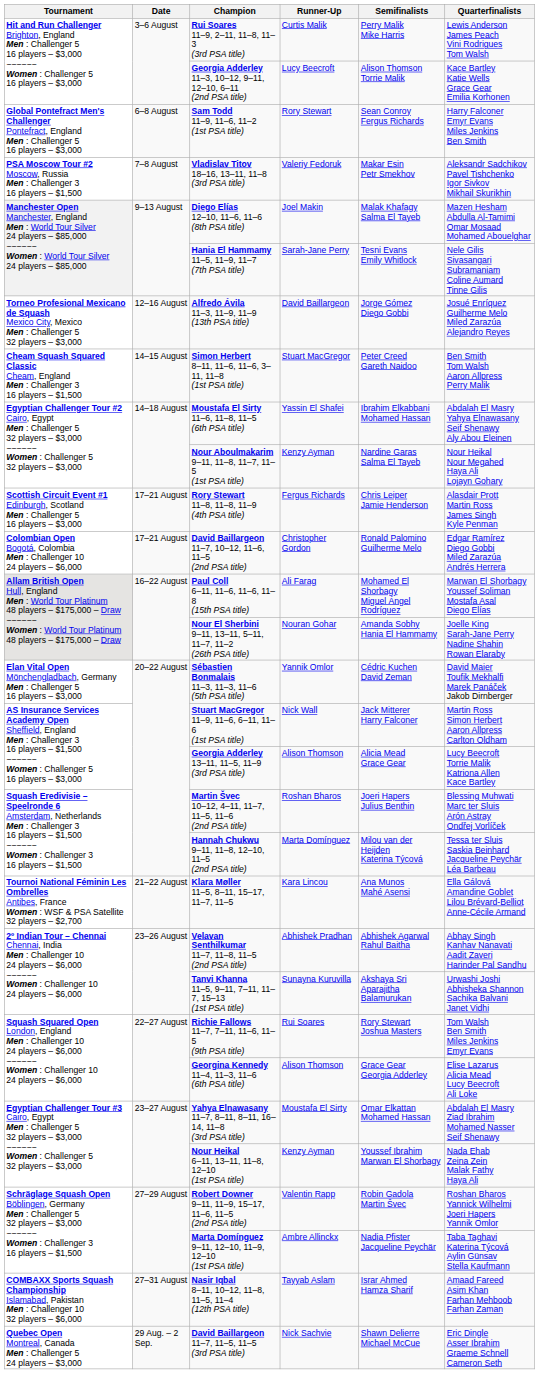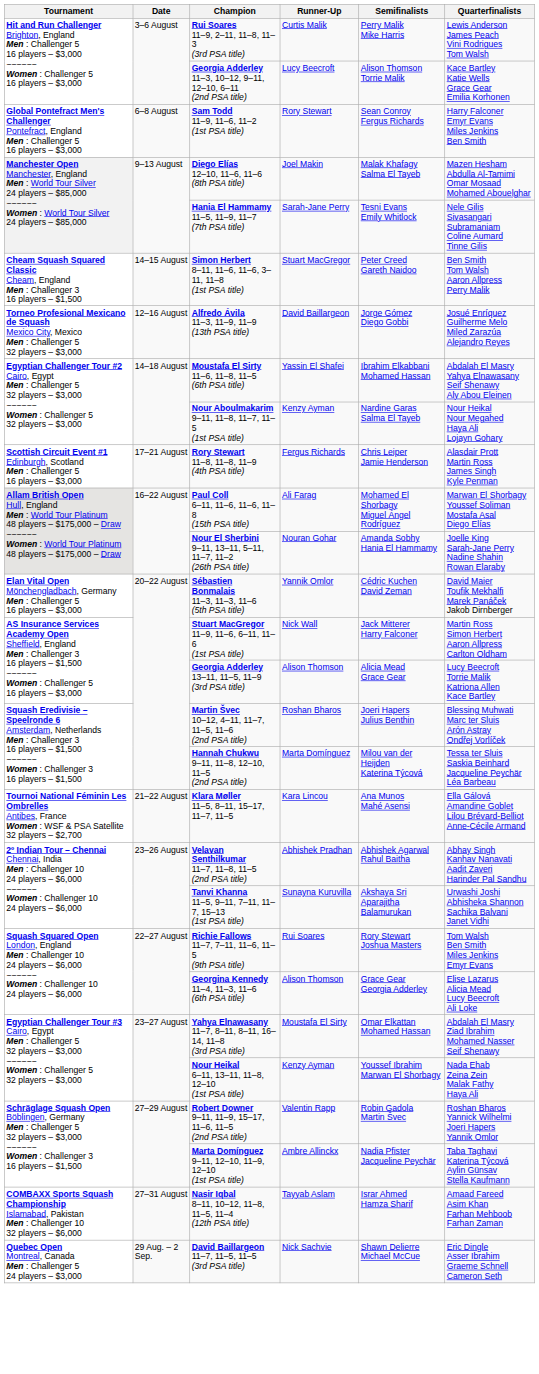 <table class="wikitable" style="font-size:88%">
 <tr>
 <th width=250>Tournament</th>
 <th width=110>Date</th>
 <th width=165>Champion</th>
 <th width=150>Runner-Up</th>
 <th width=160>Semifinalists</th>
 <th width=160>Quarterfinalists</th>
 </tr>
 <tr style="vertical-align:top">
 <td rowspan=2 style="background:#fff;"><strong><a href='#'>Hit and Run Challenger</a></strong><br> <a href='#'>Brighton</a>, England<br><strong> <em>Men</em> </strong>: Challenger 5<br>16 players – $3,000<br>−−−−−−<br><strong> <em>Women</em> </strong>: Challenger 5<br>16 players – $3,000</td>
 <td rowspan=2>3–6 August</td>
 <td> <strong><a href='#'>Rui Soares</a></strong><br>11–9, 2–11, 11–8, 11–3<br><em>(3rd PSA title)</em></td>
 <td> <a href='#'>Curtis Malik</a></td>
 <td> <a href='#'>Perry Malik</a><br> <a href='#'>Mike Harris</a></td>
 <td> <a href='#'>Lewis Anderson</a><br> <a href='#'>James Peach</a><br> <a href='#'>Vini Rodrigues</a><br> <a href='#'>Tom Walsh</a></td>
 </tr>
 <tr style="vertical-align:top">
 <td> <strong><a href='#'>Georgia Adderley</a></strong><br>11–3, 10–12, 9–11, 12–10, 6–11<br><em>(2nd PSA title)</em></td>
 <td> <a href='#'>Lucy Beecroft</a></td>
 <td> <a href='#'>Alison Thomson</a><br> <a href='#'>Torrie Malik</a></td>
 <td> <a href='#'>Kace Bartley</a><br> <a href='#'>Katie Wells</a><br> <a href='#'>Grace Gear</a><br> <a href='#'>Emilia Korhonen</a></td>
 </tr>
 <tr style="vertical-align:top">
 <td style="background:#fff;"><strong><a href='#'>Global Pontefract Men's Challenger</a></strong><br> <a href='#'>Pontefract</a>, England<br><strong> <em>Men</em> </strong>: Challenger 5<br>16 players – $3,000</td>
 <td>6–8 August</td>
 <td> <strong><a href='#'>Sam Todd</a></strong><br>11–9, 11–6, 11–2<br><em>(1st PSA title)</em></td>
 <td> <a href='#'>Rory Stewart</a></td>
 <td> <a href='#'>Sean Conroy</a><br> <a href='#'>Fergus Richards</a></td>
 <td> <a href='#'>Harry Falconer</a><br> <a href='#'>Emyr Evans</a><br> <a href='#'>Miles Jenkins</a><br> <a href='#'>Ben Smith</a></td>
 </tr>
 <tr style="vertical-align:top">
-<td style="background:#fff;"><strong><a href='#'>PSA Moscow Tour #2</a></strong><br> <a href='#'>Moscow</a>, Russia<br><strong> <em>Men</em> </strong>: Challenger 3<br>16 players – $1,500</td>
-<td>7–8 August</td>
-<td> <strong><a href='#'>Vladislav Titov</a></strong><br>18–16, 13–11, 11–8<br><em>(3rd PSA title)</em></td>
-<td> <a href='#'>Valeriy Fedoruk</a></td>
-<td> <a href='#'>Makar Esin</a><br> <a href='#'>Petr Smekhov</a></td>
-<td> <a href='#'>Aleksandr Sadchikov</a><br> <a href='#'>Pavel Tishchenko</a><br> <a href='#'>Igor Sivkov</a><br> <a href='#'>Mikhail Skurikhin</a></td>
-</tr>
-<tr style="vertical-align:top">
 <td rowspan=2 style="background:#f2f2f2;"><strong><a href='#'>Manchester Open</a></strong><br> <a href='#'>Manchester</a>, England<br><strong> <em>Men</em> </strong>: <a href='#'>World Tour Silver</a><br>24 players – $85,000<br>−−−−−−<br><strong> <em>Women</em> </strong>: <a href='#'>World Tour Silver</a><br>24 players – $85,000</td>
 <td rowspan=2>9–13 August</td>
 <td> <strong><a href='#'>Diego Elías</a></strong><br>12–10, 11–6, 11–6<br><em>(8th PSA title)</em></td>
 <td> <a href='#'>Joel Makin</a></td>
 <td> <a href='#'>Malak Khafagy</a><br> <a href='#'>Salma El Tayeb</a></td>
 <td> <a href='#'>Mazen Hesham</a><br> <a href='#'>Abdulla Al-Tamimi</a><br> <a href='#'>Omar Mosaad</a><br> <a href='#'>Mohamed Abouelghar</a></td>
 </tr>
 <tr style="vertical-align:top">
 <td> <strong><a href='#'>Hania El Hammamy</a></strong><br>11–5, 11–9, 11–7<br><em>(7th PSA title)</em></td>
 <td> <a href='#'>Sarah-Jane Perry</a></td>
 <td> <a href='#'>Tesni Evans</a><br> <a href='#'>Emily Whitlock</a></td>
 <td> <a href='#'>Nele Gilis</a><br> <a href='#'>Sivasangari Subramaniam</a><br> <a href='#'>Coline Aumard</a><br> <a href='#'>Tinne Gilis</a></td>
 </tr>
 <tr style="vertical-align:top">
+<td style="background:#fff;"><strong><a href='#'>Cheam Squash Squared Classic</a></strong><br> <a href='#'>Cheam</a>, England<br><strong> <em>Men</em> </strong>: Challenger 3<br>16 players – $1,500</td>
+<td>14–15 August</td>
+<td> <strong><a href='#'>Simon Herbert</a></strong><br>8–11, 11–6, 11–6, 3–11, 11–8<br><em>(1st PSA title)</em></td>
+<td> <a href='#'>Stuart MacGregor</a></td>
+<td> <a href='#'>Peter Creed</a><br> <a href='#'>Gareth Naidoo</a></td>
+<td> <a href='#'>Ben Smith</a><br> <a href='#'>Tom Walsh</a><br> <a href='#'>Aaron Allpress</a><br> <a href='#'>Perry Malik</a></td>
+</tr>
+<tr style="vertical-align:top">
 <td style="background:#fff;"><strong><a href='#'>Torneo Profesional Mexicano de Squash</a></strong><br> <a href='#'>Mexico City</a>, Mexico<br><strong> <em>Men</em> </strong>: Challenger 5<br>32 players – $3,000</td>
 <td>12–16 August</td>
 <td> <strong><a href='#'>Alfredo Ávila</a></strong><br>11–3, 11–9, 11–9<br><em>(13th PSA title)</em></td>
 <td> <a href='#'>David Baillargeon</a></td>
 <td> <a href='#'>Jorge Gómez</a><br> <a href='#'>Diego Gobbi</a></td>
 <td> <a href='#'>Josué Enríquez</a><br> <a href='#'>Guilherme Melo</a><br> <a href='#'>Miled Zarazúa</a><br> <a href='#'>Alejandro Reyes</a></td>
-</tr>
-<tr style="vertical-align:top">
-<td style="background:#fff;"><strong><a href='#'>Cheam Squash Squared Classic</a></strong><br> <a href='#'>Cheam</a>, England<br><strong> <em>Men</em> </strong>: Challenger 3<br>16 players – $1,500</td>
-<td>14–15 August</td>
-<td> <strong><a href='#'>Simon Herbert</a></strong><br>8–11, 11–6, 11–6, 3–11, 11–8<br><em>(1st PSA title)</em></td>
-<td> <a href='#'>Stuart MacGregor</a></td>
-<td> <a href='#'>Peter Creed</a><br> <a href='#'>Gareth Naidoo</a></td>
-<td> <a href='#'>Ben Smith</a><br> <a href='#'>Tom Walsh</a><br> <a href='#'>Aaron Allpress</a><br> <a href='#'>Perry Malik</a></td>
 </tr>
 <tr style="vertical-align:top">
 <td rowspan=2 style="background:#fff;"><strong><a href='#'> Egyptian Challenger Tour #2</a></strong><br> <a href='#'>Cairo</a>, Egypt<br><strong> <em>Men</em> </strong>: Challenger 5<br>32 players – $3,000<br>−−−−−−<br><strong> <em>Women</em> </strong>: Challenger 5<br>32 players – $3,000</td>
 <td rowspan=2>14–18 August</td>
 <td> <strong><a href='#'>Moustafa El Sirty</a></strong><br>11–6, 11–8, 11–5<br><em>(6th PSA title)</em></td>
 <td> <a href='#'>Yassin El Shafei</a></td>
 <td> <a href='#'>Ibrahim Elkabbani</a><br> <a href='#'>Mohamed Hassan</a></td>
 <td> <a href='#'>Abdalah El Masry</a><br> <a href='#'>Yahya Elnawasany</a><br> <a href='#'>Seif Shenawy</a><br> <a href='#'>Aly Abou Eleinen</a></td>
 </tr>
 <tr style="vertical-align:top">
 <td> <strong><a href='#'>Nour Aboulmakarim</a></strong><br>9–11, 11–8, 11–7, 11–5<br><em>(1st PSA title)</em></td>
 <td> <a href='#'>Kenzy Ayman</a></td>
 <td> <a href='#'>Nardine Garas</a><br> <a href='#'>Salma El Tayeb</a></td>
 <td> <a href='#'>Nour Heikal</a><br> <a href='#'>Nour Megahed</a><br> <a href='#'>Haya Ali</a><br> <a href='#'>Lojayn Gohary</a></td>
 </tr>
 <tr style="vertical-align:top">
 <td style="background:#fff;"><strong><a href='#'>Scottish Circuit Event #1</a></strong><br> <a href='#'>Edinburgh</a>, Scotland<br><strong> <em>Men</em> </strong>: Challenger 5<br>16 players – $3,000</td>
 <td>17–21 August</td>
 <td> <strong><a href='#'>Rory Stewart</a></strong><br>11–8, 11–8, 11–9<br><em>(4th PSA title)</em></td>
 <td> <a href='#'>Fergus Richards</a></td>
 <td> <a href='#'>Chris Leiper</a><br> <a href='#'>Jamie Henderson</a></td>
 <td> <a href='#'>Alasdair Prott</a><br> <a href='#'>Martin Ross</a><br> <a href='#'>James Singh</a><br> <a href='#'>Kyle Penman</a></td>
-</tr>
-<tr style="vertical-align:top">
-<td style="background:#fff;"><strong><a href='#'>Colombian Open</a></strong><br> <a href='#'>Bogotá</a>, Colombia<br><strong> <em>Men</em> </strong>: Challenger 10<br>24 players – $6,000</td>
-<td>17–21 August</td>
-<td> <strong><a href='#'>David Baillargeon</a></strong><br>11–7, 10–12, 11–6, 11–5<br><em>(2nd PSA title)</em></td>
-<td> <a href='#'>Christopher Gordon</a></td>
-<td> <a href='#'>Ronald Palomino</a><br> <a href='#'>Guilherme Melo</a></td>
-<td> <a href='#'>Edgar Ramírez</a><br> <a href='#'>Diego Gobbi</a><br> <a href='#'>Miled Zarazúa</a><br> <a href='#'>Andrés Herrera</a></td>
 </tr>
 <tr style="vertical-align:top">
 <td rowspan=2 style="background:#E5E4E2;"><strong><a href='#'>Allam British Open</a></strong><br> <a href='#'>Hull</a>, England<br><strong> <em>Men</em> </strong>: <a href='#'>World Tour Platinum</a><br>48 players – $175,000 – <a href='#'>Draw</a><br>−−−−−−<br><strong> <em>Women</em> </strong>: <a href='#'>World Tour Platinum</a><br>48 players – $175,000 – <a href='#'>Draw</a></td>
 <td rowspan=2>16–22 August</td>
 <td> <strong><a href='#'>Paul Coll</a></strong><br>6–11, 11–6, 11–6, 11–8<br><em>(15th PSA title)</em></td>
 <td> <a href='#'>Ali Farag</a></td>
 <td> <a href='#'>Mohamed El Shorbagy</a><br> <a href='#'>Miguel Ángel Rodríguez</a></td>
 <td> <a href='#'>Marwan El Shorbagy</a><br> <a href='#'>Youssef Soliman</a><br> <a href='#'>Mostafa Asal</a><br> <a href='#'>Diego Elías</a></td>
 </tr>
 <tr style="vertical-align:top">
 <td> <strong><a href='#'>Nour El Sherbini</a></strong><br>9–11, 13–11, 5–11, 11–7, 11–2<br><em>(26th PSA title)</em></td>
 <td> <a href='#'>Nouran Gohar</a></td>
 <td> <a href='#'>Amanda Sobhy</a><br> <a href='#'>Hania El Hammamy</a></td>
 <td> <a href='#'>Joelle King</a><br> <a href='#'>Sarah-Jane Perry</a><br> <a href='#'>Nadine Shahin</a><br> <a href='#'>Rowan Elaraby</a></td>
 </tr>
 <tr style="vertical-align:top">
 <td style="background:#fff;"><strong><a href='#'>Elan Vital Open</a></strong><br> <a href='#'>Mönchengladbach</a>, Germany<br><strong> <em>Men</em> </strong>: Challenger 5<br>16 players – $3,000</td>
 <td rowspan=5>20–22 August</td>
 <td> <strong><a href='#'>Sébastien Bonmalais</a></strong><br>11–3, 11–3, 11–6<br><em>(5th PSA title)</em></td>
 <td> <a href='#'>Yannik Omlor</a></td>
 <td> <a href='#'>Cédric Kuchen</a><br> <a href='#'>David Zeman</a></td>
 <td> <a href='#'>David Maier</a><br> <a href='#'>Toufik Mekhalfi</a><br> <a href='#'>Marek Panáček</a><br> Jakob Dirnberger</td>
 </tr>
 <tr style="vertical-align:top">
 <td rowspan=2 style="background:#fff;"><strong><a href='#'>AS Insurance Services  Academy Open</a></strong><br> <a href='#'>Sheffield</a>, England<br><strong> <em>Men</em> </strong>: Challenger 3<br>16 players – $1,500<br>−−−−−−<br><strong> <em>Women</em> </strong>: Challenger 5<br>16 players – $3,000</td>
 <td> <strong><a href='#'>Stuart MacGregor</a></strong><br>11–9, 11–6, 6–11, 11–6<br><em>(1st PSA title)</em></td>
 <td> <a href='#'>Nick Wall</a></td>
 <td> <a href='#'>Jack Mitterer</a><br> <a href='#'>Harry Falconer</a></td>
 <td> <a href='#'>Martin Ross</a><br> <a href='#'>Simon Herbert</a><br> <a href='#'>Aaron Allpress</a><br> <a href='#'>Carlton Oldham</a></td>
 </tr>
 <tr style="vertical-align:top">
 <td> <strong><a href='#'>Georgia Adderley</a></strong><br>13–11, 11–5, 11–9<br><em>(3rd PSA title)</em></td>
 <td> <a href='#'>Alison Thomson</a></td>
 <td> <a href='#'>Alicia Mead</a><br> <a href='#'>Grace Gear</a></td>
 <td> <a href='#'>Lucy Beecroft</a><br> <a href='#'>Torrie Malik</a><br> <a href='#'>Katriona Allen</a><br> <a href='#'>Kace Bartley</a></td>
 </tr>
 <tr style="vertical-align:top">
 <td rowspan=2 style="background:#fff;"><strong><a href='#'>Squash Eredivisie – Speelronde 6</a></strong><br> <a href='#'>Amsterdam</a>, Netherlands<br><em> <strong>Men</strong> </em>: Challenger 3<br>16 players – $1,500<br>−−−−−−<br><strong> <em>Women</em> </strong>: Challenger 3<br>16 players – $1,500</td>
 <td> <strong><a href='#'>Martin Švec</a></strong><br>10–12, 4–11, 11–7, 11–5, 11–6<br><em>(2nd PSA title)</em></td>
 <td> <a href='#'>Roshan Bharos</a></td>
 <td> <a href='#'>Joeri Hapers</a><br> <a href='#'>Julius Benthin</a></td>
 <td> <a href='#'>Blessing Muhwati</a><br> <a href='#'>Marc ter Sluis</a><br> <a href='#'>Arón Astray</a><br> <a href='#'>Ondřej Vorlíček</a></td>
 </tr>
 <tr style="vertical-align:top">
 <td> <strong><a href='#'>Hannah Chukwu</a></strong><br>9–11, 11–8, 12–10, 11–5<br><em>(2nd PSA title)</em></td>
 <td> <a href='#'>Marta Domínguez</a></td>
 <td> <a href='#'>Milou van der Heijden</a><br> <a href='#'>Katerina Týcová</a></td>
 <td> <a href='#'>Tessa ter Sluis</a><br> <a href='#'>Saskia Beinhard</a><br> <a href='#'>Jacqueline Peychär</a><br> <a href='#'>Léa Barbeau</a></td>
 </tr>
 <tr style="vertical-align:top">
 <td style="background:#fff;"><strong><a href='#'>Tournoi National Féminin Les Ombrelles</a></strong><br> <a href='#'>Antibes</a>, France<br><strong> <em>Women</em> </strong>: WSF & PSA Satellite<br>32 players – $2,700</td>
 <td>21–22 August</td>
 <td> <strong><a href='#'>Klara Møller</a></strong><br>11–5, 8–11, 15–17, 11–7, 11–5</td>
 <td> <a href='#'>Kara Lincou</a></td>
 <td> <a href='#'>Ana Munos</a><br> <a href='#'>Mahé Asensi</a></td>
 <td> <a href='#'>Ella Gálová</a><br> <a href='#'>Amandine Goblet</a><br> <a href='#'>Lilou Brévard-Belliot</a><br> <a href='#'>Anne-Cécile Armand</a></td>
 </tr>
 <tr style="vertical-align:top">
 <td rowspan=2 style="background:#fff;"><strong><a href='#'>2º   Indian Tour – Chennai</a></strong><br> <a href='#'>Chennai</a>, India<br><strong> <em>Men</em> </strong>: Challenger 10<br>24 players – $6,000<br>−−−−−−<br><strong> <em>Women</em> </strong>: Challenger 10<br>24 players – $6,000</td>
 <td rowspan=2>23–26 August</td>
 <td> <strong><a href='#'>Velavan Senthilkumar</a></strong><br>11–7, 11–8, 11–5<br><em>(2nd PSA title)</em></td>
 <td> <a href='#'>Abhishek Pradhan</a></td>
 <td> <a href='#'>Abhishek Agarwal</a><br> <a href='#'>Rahul Baitha</a></td>
 <td> <a href='#'>Abhay Singh</a><br> <a href='#'>Kanhav Nanavati</a><br> <a href='#'>Aadit Zaveri</a><br> <a href='#'>Harinder Pal Sandhu</a></td>
 </tr>
 <tr style="vertical-align:top">
 <td> <strong><a href='#'>Tanvi Khanna</a></strong><br>11–5, 9–11, 7–11, 11–7, 15–13<br><em>(1st PSA title)</em></td>
 <td> <a href='#'>Sunayna Kuruvilla</a></td>
 <td> <a href='#'>Akshaya Sri</a><br> <a href='#'>Aparajitha Balamurukan</a></td>
 <td> <a href='#'>Urwashi Joshi</a><br> <a href='#'>Abhisheka Shannon</a><br> <a href='#'>Sachika Balvani</a><br> <a href='#'>Janet Vidhi</a></td>
 </tr>
 <tr style="vertical-align:top">
 <td rowspan=2 style="background:#fff;"><strong><a href='#'> Squash Squared Open</a></strong><br> <a href='#'>London</a>, England<br><strong> <em>Men</em> </strong>: Challenger 10<br>24 players – $6,000<br>−−−−−−<br><strong> <em>Women</em> </strong>: Challenger 10<br>24 players – $6,000</td>
 <td rowspan=2>22–27 August</td>
 <td> <strong><a href='#'>Richie Fallows</a></strong><br>11–7, 7–11, 11–6, 11–5<br><em>(9th PSA title)</em></td>
 <td> <a href='#'>Rui Soares</a></td>
 <td> <a href='#'>Rory Stewart</a><br> <a href='#'>Joshua Masters</a></td>
 <td> <a href='#'>Tom Walsh</a><br> <a href='#'>Ben Smith</a><br> <a href='#'>Miles Jenkins</a><br> <a href='#'>Emyr Evans</a></td>
 </tr>
 <tr style="vertical-align:top">
 <td> <strong><a href='#'>Georgina Kennedy</a></strong><br>11–4, 11–3, 11–6<br><em>(6th PSA title)</em></td>
 <td> <a href='#'>Alison Thomson</a></td>
 <td> <a href='#'>Grace Gear</a><br> <a href='#'>Georgia Adderley</a></td>
 <td> <a href='#'>Elise Lazarus</a><br> <a href='#'>Alicia Mead</a><br> <a href='#'>Lucy Beecroft</a><br> <a href='#'>Ali Loke</a></td>
 </tr>
 <tr style="vertical-align:top">
 <td rowspan=2 style="background:#fff;"><strong><a href='#'> Egyptian Challenger Tour #3</a></strong><br> <a href='#'>Cairo</a>, Egypt<br><strong> <em>Men</em> </strong>: Challenger 5<br>32 players – $3,000<br>−−−−−−<br><strong> <em>Women</em> </strong>: Challenger 5<br>32 players – $3,000</td>
 <td rowspan=2>23–27 August</td>
 <td> <strong><a href='#'>Yahya Elnawasany</a></strong><br>11–7, 8–11, 8–11, 16–14, 11–8<br><em>(3rd PSA title)</em></td>
 <td> <a href='#'>Moustafa El Sirty</a></td>
 <td> <a href='#'>Omar Elkattan</a><br> <a href='#'>Mohamed Hassan</a></td>
 <td> <a href='#'>Abdalah El Masry</a><br> <a href='#'>Ziad Ibrahim</a><br> <a href='#'>Mohamed Nasser</a><br> <a href='#'>Seif Shenawy</a></td>
 </tr>
 <tr style="vertical-align:top">
 <td> <strong><a href='#'>Nour Heikal</a></strong><br>6–11, 13–11, 11–8, 12–10<br><em>(1st PSA title)</em></td>
 <td> <a href='#'>Kenzy Ayman</a></td>
 <td> <a href='#'>Youssef Ibrahim</a><br> <a href='#'>Marwan El Shorbagy</a></td>
 <td> <a href='#'>Nada Ehab</a><br> <a href='#'>Zeina Zein</a><br> <a href='#'>Malak Fathy</a><br> <a href='#'>Haya Ali</a></td>
 </tr>
 <tr style="vertical-align:top">
 <td rowspan=2 style="background:#fff;"><strong><a href='#'>Schräglage Squash Open</a></strong><br> <a href='#'>Böblingen</a>, Germany<br><strong> <em>Men</em> </strong>: Challenger 5<br>32 players – $3,000<br>−−−−−−<br><strong> <em>Women</em> </strong>: Challenger 3<br>16 players – $1,500</td>
 <td rowspan=2>27–29 August</td>
 <td> <strong><a href='#'>Robert Downer</a></strong><br>9–11, 11–9, 15–17, 11–6, 11–5<br><em>(2nd PSA title)</em></td>
 <td> <a href='#'>Valentin Rapp</a></td>
 <td> <a href='#'>Robin Gadola</a><br> <a href='#'>Martin Švec</a></td>
 <td> <a href='#'>Roshan Bharos</a><br> <a href='#'>Yannick Wilhelmi</a><br> <a href='#'>Joeri Hapers</a><br> <a href='#'>Yannik Omlor</a></td>
 </tr>
 <tr style="vertical-align:top">
 <td> <strong><a href='#'>Marta Domínguez</a></strong><br>9–11, 12–10, 11–9, 12–10<br><em>(1st PSA title)</em></td>
 <td> <a href='#'>Ambre Allinckx</a></td>
 <td> <a href='#'>Nadia Pfister</a><br> <a href='#'>Jacqueline Peychär</a></td>
 <td> <a href='#'>Taba Taghavi</a><br> <a href='#'>Katerina Týcová</a><br> <a href='#'>Aylin Günsav</a><br> <a href='#'>Stella Kaufmann</a></td>
 </tr>
 <tr style="vertical-align:top">
 <td style="background:#fff;"><strong><a href='#'>COMBAXX Sports Squash Championship</a></strong><br> <a href='#'>Islamabad</a>, Pakistan<br><strong> <em>Men</em> </strong>: Challenger 10<br>32 players – $6,000</td>
 <td>27–31 August</td>
 <td> <strong><a href='#'>Nasir Iqbal</a></strong><br>8–11, 10–12, 11–8, 11–5, 11–4<br><em>(12th PSA title)</em></td>
 <td> <a href='#'>Tayyab Aslam</a></td>
 <td> <a href='#'>Israr Ahmed</a><br> <a href='#'>Hamza Sharif</a></td>
 <td> <a href='#'>Amaad Fareed</a><br> <a href='#'>Asim Khan</a><br> <a href='#'>Farhan Mehboob</a><br> <a href='#'>Farhan Zaman</a></td>
 </tr>
 <tr style="vertical-align:top">
 <td style="background:#fff;"><strong><a href='#'>Quebec Open</a></strong><br> <a href='#'>Montreal</a>, Canada<br><strong> <em>Men</em> </strong>: Challenger 5<br>24 players – $3,000</td>
 <td>29 Aug. – 2 Sep.</td>
 <td> <strong><a href='#'>David Baillargeon</a></strong><br>11–7, 11–5, 11–5<br><em>(3rd PSA title)</em></td>
 <td> <a href='#'>Nick Sachvie</a></td>
 <td> <a href='#'>Shawn Delierre</a><br> <a href='#'>Michael McCue</a></td>
 <td> <a href='#'>Eric Dingle</a><br> <a href='#'>Asser Ibrahim</a><br> <a href='#'>Graeme Schnell</a><br> <a href='#'>Cameron Seth</a></td>
 </tr>
 </table>
